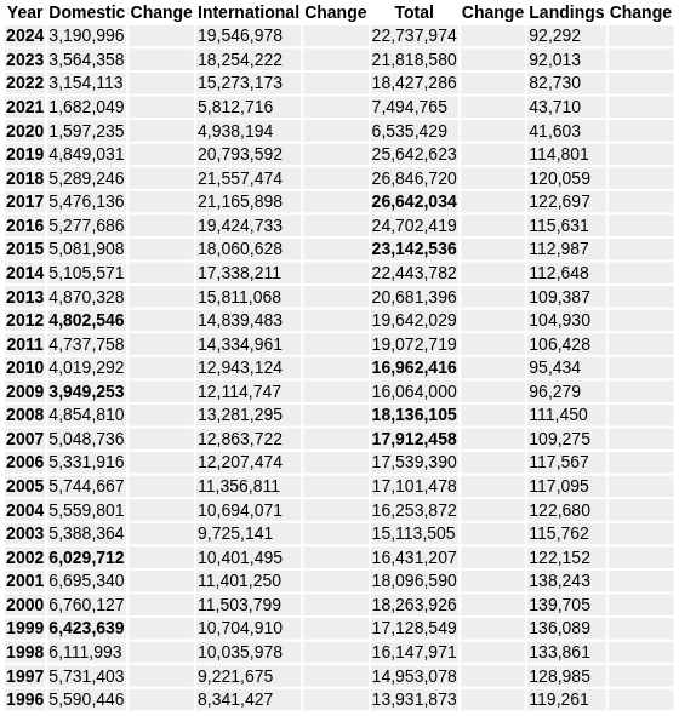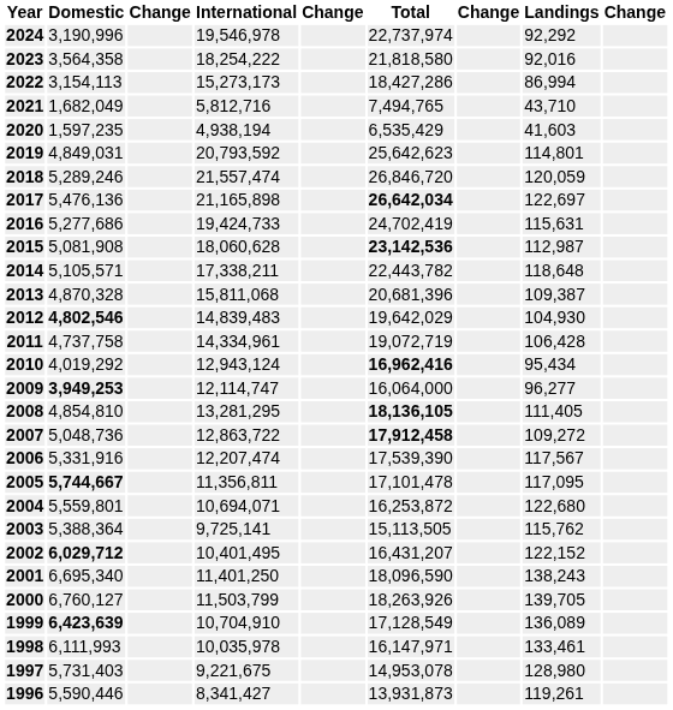 <table class="toccolours sortable" style="padding:0.5em; font-size: 85%">
 <tr>
 <th>Year</th>
 <th>Domestic</th>
 <th>Change</th>
 <th>International</th>
 <th>Change</th>
 <th>Total</th>
 <th>Change</th>
 <th>Landings</th>
 <th>Change</th>
 </tr>
 <tr style="background:#eee;">
 <th>2024</th>
 <td>3,190,996</td>
 <td></td>
 <td>19,546,978</td>
 <td></td>
 <td>22,737,974</td>
 <td></td>
 <td>92,292</td>
 <td></td>
 </tr>
 <tr style="background:#eee;">
 <th>2023</th>
 <td>3,564,358</td>
 <td></td>
 <td>18,254,222</td>
 <td></td>
 <td>21,818,580</td>
 <td></td>
-<td>92,013</td>
+<td>92,016</td>
 <td></td>
 </tr>
 <tr style="background:#eee;">
 <th>2022</th>
 <td>3,154,113</td>
 <td></td>
 <td>15,273,173</td>
 <td></td>
 <td>18,427,286</td>
 <td></td>
-<td>82,730</td>
+<td>86,994</td>
 <td></td>
 </tr>
 <tr style="background:#eee;">
 <th>2021</th>
 <td>1,682,049</td>
 <td></td>
 <td>5,812,716</td>
 <td></td>
 <td>7,494,765</td>
 <td></td>
 <td>43,710</td>
 <td></td>
 </tr>
 <tr style="background:#eee;">
 <th>2020</th>
 <td>1,597,235</td>
 <td></td>
 <td>4,938,194</td>
 <td></td>
 <td>6,535,429</td>
 <td></td>
 <td>41,603</td>
 <td></td>
 </tr>
 <tr style="background:#eee;">
 <th>2019</th>
 <td>4,849,031</td>
 <td></td>
 <td>20,793,592</td>
 <td></td>
 <td>25,642,623</td>
 <td></td>
 <td>114,801</td>
 <td></td>
 </tr>
 <tr style="background:#eee;">
 <th>2018</th>
 <td>5,289,246</td>
 <td></td>
 <td>21,557,474</td>
 <td></td>
 <td>26,846,720</td>
 <td></td>
 <td>120,059</td>
 <td></td>
 </tr>
 <tr style="background:#eee;">
 <th>2017</th>
 <td>5,476,136</td>
 <td></td>
 <td>21,165,898</td>
 <td></td>
 <td><strong>26,642,034</strong></td>
 <td></td>
 <td>122,697</td>
 <td></td>
 </tr>
 <tr style="background:#eee;">
 <th>2016</th>
 <td>5,277,686</td>
 <td></td>
 <td>19,424,733</td>
 <td></td>
 <td>24,702,419</td>
 <td></td>
 <td>115,631</td>
 <td></td>
 </tr>
 <tr style="background:#eee;">
 <th>2015</th>
 <td>5,081,908</td>
 <td></td>
 <td>18,060,628</td>
 <td></td>
 <td><strong>23,142,536</strong></td>
 <td></td>
 <td>112,987</td>
 <td></td>
 </tr>
 <tr style="background:#eee;">
 <th>2014</th>
 <td>5,105,571</td>
 <td></td>
 <td>17,338,211</td>
 <td></td>
 <td>22,443,782</td>
 <td></td>
-<td>112,648</td>
+<td>118,648</td>
 <td></td>
 </tr>
 <tr style="background:#eee;">
 <th>2013</th>
 <td>4,870,328</td>
 <td></td>
 <td>15,811,068</td>
 <td></td>
 <td>20,681,396</td>
 <td></td>
 <td>109,387</td>
 <td></td>
 </tr>
 <tr style="background:#eee;">
 <th>2012</th>
 <td><strong>4,802,546</strong></td>
 <td></td>
 <td>14,839,483</td>
 <td></td>
 <td>19,642,029</td>
 <td></td>
 <td>104,930</td>
 <td></td>
 </tr>
 <tr style="background:#eee;">
 <th>2011</th>
 <td>4,737,758</td>
 <td></td>
 <td>14,334,961</td>
 <td></td>
 <td>19,072,719</td>
 <td></td>
 <td>106,428</td>
 <td></td>
 </tr>
 <tr style="background:#eee;">
 <th>2010</th>
 <td>4,019,292</td>
 <td></td>
 <td>12,943,124</td>
 <td></td>
 <td><strong>16,962,416</strong></td>
 <td></td>
 <td>95,434</td>
 <td></td>
 </tr>
 <tr style="background:#eee;">
 <th>2009</th>
 <td><strong>3,949,253</strong></td>
 <td></td>
 <td>12,114,747</td>
 <td></td>
 <td>16,064,000</td>
 <td></td>
-<td>96,279</td>
+<td>96,277</td>
 <td></td>
 </tr>
 <tr style="background:#eee;">
 <th>2008</th>
 <td>4,854,810</td>
 <td></td>
 <td>13,281,295</td>
 <td></td>
 <td><strong>18,136,105</strong></td>
 <td></td>
-<td>111,450</td>
+<td>111,405</td>
 <td></td>
 </tr>
 <tr style="background:#eee;">
 <th>2007</th>
 <td>5,048,736</td>
 <td></td>
 <td>12,863,722</td>
 <td></td>
 <td><strong>17,912,458</strong></td>
 <td></td>
-<td>109,275</td>
+<td>109,272</td>
 <td></td>
 </tr>
 <tr style="background:#eee;">
 <th>2006</th>
 <td>5,331,916</td>
 <td></td>
 <td>12,207,474</td>
 <td></td>
 <td>17,539,390</td>
 <td></td>
 <td>117,567</td>
 <td></td>
 </tr>
 <tr style="background:#eee;">
 <th>2005</th>
-<td>5,744,667</td>
+<td><strong>5,744,667</strong></td>
 <td></td>
 <td>11,356,811</td>
 <td></td>
 <td>17,101,478</td>
 <td></td>
 <td>117,095</td>
 <td></td>
 </tr>
 <tr style="background:#eee;">
 <th>2004</th>
 <td>5,559,801</td>
 <td></td>
 <td>10,694,071</td>
 <td></td>
 <td>16,253,872</td>
 <td></td>
 <td>122,680</td>
 <td></td>
 </tr>
 <tr style="background:#eee;">
 <th>2003</th>
 <td>5,388,364</td>
 <td></td>
 <td>9,725,141</td>
 <td></td>
 <td>15,113,505</td>
 <td></td>
 <td>115,762</td>
 <td></td>
 </tr>
 <tr style="background:#eee;">
 <th>2002</th>
 <td><strong>6,029,712</strong></td>
 <td></td>
 <td>10,401,495</td>
 <td></td>
 <td>16,431,207</td>
 <td></td>
 <td>122,152</td>
 <td></td>
 </tr>
 <tr style="background:#eee;">
 <th>2001</th>
 <td>6,695,340</td>
 <td></td>
 <td>11,401,250</td>
 <td></td>
 <td>18,096,590</td>
 <td></td>
 <td>138,243</td>
 <td></td>
 </tr>
 <tr style="background:#eee;">
 <th>2000</th>
 <td>6,760,127</td>
 <td></td>
 <td>11,503,799</td>
 <td></td>
 <td>18,263,926</td>
 <td></td>
 <td>139,705</td>
 <td></td>
 </tr>
 <tr style="background:#eee;">
 <th>1999</th>
 <td><strong>6,423,639</strong></td>
 <td></td>
 <td>10,704,910</td>
 <td></td>
 <td>17,128,549</td>
 <td></td>
 <td>136,089</td>
 <td></td>
 </tr>
 <tr style="background:#eee;">
 <th>1998</th>
 <td>6,111,993</td>
 <td></td>
 <td>10,035,978</td>
 <td></td>
 <td>16,147,971</td>
 <td></td>
-<td>133,861</td>
+<td>133,461</td>
 <td></td>
 </tr>
 <tr style="background:#eee;">
 <th>1997</th>
 <td>5,731,403</td>
 <td></td>
 <td>9,221,675</td>
 <td></td>
 <td>14,953,078</td>
 <td></td>
-<td>128,985</td>
+<td>128,980</td>
 <td></td>
 </tr>
 <tr style="background:#eee;">
 <th>1996</th>
 <td>5,590,446</td>
 <td></td>
 <td>8,341,427</td>
 <td></td>
 <td>13,931,873</td>
 <td></td>
 <td>119,261</td>
 <td></td>
 </tr>
 </table>
